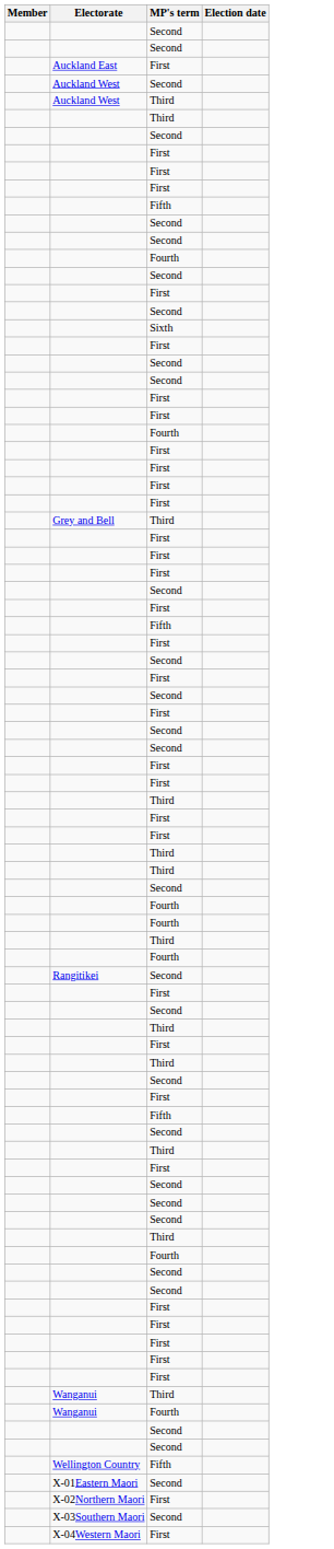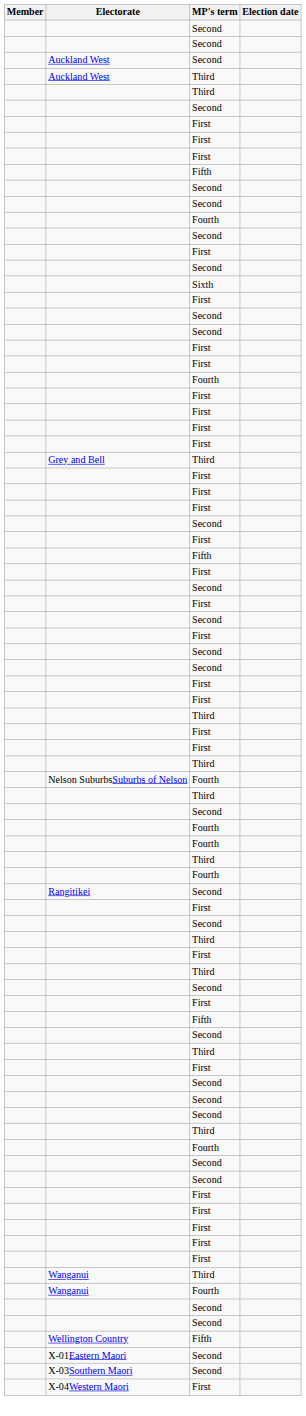 <table class="wikitable sortable">
 <tr>
 <th>Member </th>
 <th>Electorate </th>
 <th>MP's term </th>
 <th>Election date </th>
 </tr>
 <tr>
 <td></td>
 <td></td>
 <td>Second</td>
 <td></td>
 </tr>
 <tr>
 <td></td>
 <td></td>
 <td>Second</td>
-<td></td>
-</tr>
-<tr>
-<td></td>
-<td><a href='#'>Auckland East</a></td>
-<td>First</td>
 <td></td>
 </tr>
 <tr>
 <td></td>
 <td><a href='#'>Auckland West</a></td>
 <td>Second</td>
 <td></td>
 </tr>
 <tr>
 <td></td>
 <td><a href='#'>Auckland West</a></td>
 <td>Third</td>
 <td></td>
 </tr>
 <tr>
 <td></td>
 <td></td>
 <td>Third</td>
 <td></td>
 </tr>
 <tr>
 <td></td>
 <td></td>
 <td>Second</td>
 <td></td>
 </tr>
 <tr>
 <td></td>
 <td></td>
 <td>First</td>
 <td></td>
 </tr>
 <tr>
 <td></td>
 <td></td>
 <td>First</td>
 <td></td>
 </tr>
 <tr>
 <td></td>
 <td></td>
 <td>First</td>
 <td></td>
 </tr>
 <tr>
 <td></td>
 <td></td>
 <td>Fifth</td>
 <td></td>
 </tr>
 <tr>
 <td></td>
 <td></td>
 <td>Second</td>
 <td></td>
 </tr>
 <tr>
 <td></td>
 <td></td>
 <td>Second</td>
 <td></td>
 </tr>
 <tr>
 <td></td>
 <td></td>
 <td>Fourth</td>
 <td></td>
 </tr>
 <tr>
 <td></td>
 <td></td>
 <td>Second</td>
 <td></td>
 </tr>
 <tr>
 <td></td>
 <td></td>
 <td>First</td>
 <td></td>
 </tr>
 <tr>
 <td></td>
 <td></td>
 <td>Second</td>
 <td></td>
 </tr>
 <tr>
 <td></td>
 <td></td>
 <td>Sixth</td>
 <td></td>
 </tr>
 <tr>
 <td></td>
 <td></td>
 <td>First</td>
 <td></td>
 </tr>
 <tr>
 <td></td>
 <td></td>
 <td>Second</td>
 <td></td>
 </tr>
 <tr>
 <td></td>
 <td></td>
 <td>Second</td>
 <td></td>
 </tr>
 <tr>
 <td></td>
 <td></td>
 <td>First</td>
 <td></td>
 </tr>
 <tr>
 <td></td>
 <td></td>
 <td>First</td>
 <td></td>
 </tr>
 <tr>
 <td></td>
 <td></td>
 <td>Fourth</td>
 <td></td>
 </tr>
 <tr>
 <td></td>
 <td></td>
 <td>First</td>
 <td></td>
 </tr>
 <tr>
 <td></td>
 <td></td>
 <td>First</td>
 <td></td>
 </tr>
 <tr>
 <td></td>
 <td></td>
 <td>First</td>
 <td></td>
 </tr>
 <tr>
 <td></td>
 <td></td>
 <td>First</td>
 <td></td>
 </tr>
 <tr>
 <td></td>
 <td><a href='#'>Grey and Bell</a></td>
 <td>Third</td>
 <td></td>
 </tr>
 <tr>
 <td></td>
 <td></td>
 <td>First</td>
 <td></td>
 </tr>
 <tr>
 <td></td>
 <td></td>
 <td>First</td>
 <td></td>
 </tr>
 <tr>
 <td></td>
 <td></td>
 <td>First</td>
 <td></td>
 </tr>
 <tr>
 <td></td>
 <td></td>
 <td>Second</td>
 <td></td>
 </tr>
 <tr>
 <td></td>
 <td></td>
 <td>First</td>
 <td></td>
 </tr>
 <tr>
 <td></td>
 <td></td>
 <td>Fifth</td>
 <td></td>
 </tr>
 <tr>
 <td></td>
 <td></td>
 <td>First</td>
 <td></td>
 </tr>
 <tr>
 <td></td>
 <td></td>
 <td>Second</td>
 <td></td>
 </tr>
 <tr>
 <td></td>
 <td></td>
 <td>First</td>
 <td></td>
 </tr>
 <tr>
 <td></td>
 <td></td>
 <td>Second</td>
 <td></td>
 </tr>
 <tr>
 <td></td>
 <td></td>
 <td>First</td>
 <td></td>
 </tr>
 <tr>
 <td></td>
 <td></td>
 <td>Second</td>
 <td></td>
 </tr>
 <tr>
 <td></td>
 <td></td>
 <td>Second</td>
 <td></td>
 </tr>
 <tr>
 <td></td>
 <td></td>
 <td>First</td>
 <td></td>
 </tr>
 <tr>
 <td></td>
 <td></td>
 <td>First</td>
 <td></td>
 </tr>
 <tr>
 <td></td>
 <td></td>
 <td>Third</td>
 <td></td>
 </tr>
 <tr>
 <td></td>
 <td></td>
 <td>First</td>
 <td></td>
 </tr>
 <tr>
 <td></td>
 <td></td>
 <td>First</td>
 <td></td>
 </tr>
 <tr>
 <td></td>
 <td></td>
 <td>Third</td>
 <td></td>
 </tr>
 <tr>
 <td></td>
+<td><span>Nelson Suburbs</span><a href='#'>Suburbs of Nelson</a></td>
+<td>Fourth</td>
+<td></td>
+</tr>
+<tr>
+<td></td>
 <td></td>
 <td>Third</td>
 <td></td>
 </tr>
 <tr>
 <td></td>
 <td></td>
 <td>Second</td>
 <td></td>
 </tr>
 <tr>
 <td></td>
 <td></td>
 <td>Fourth</td>
 <td></td>
 </tr>
 <tr>
 <td></td>
 <td></td>
 <td>Fourth</td>
 <td></td>
 </tr>
 <tr>
 <td></td>
 <td></td>
 <td>Third</td>
 <td></td>
 </tr>
 <tr>
 <td></td>
 <td></td>
 <td>Fourth</td>
 <td></td>
 </tr>
 <tr>
 <td></td>
 <td><a href='#'>Rangitikei</a></td>
 <td>Second</td>
 <td></td>
 </tr>
 <tr>
 <td></td>
 <td></td>
 <td>First</td>
 <td></td>
 </tr>
 <tr>
 <td></td>
 <td></td>
 <td>Second</td>
 <td></td>
 </tr>
 <tr>
 <td></td>
 <td></td>
 <td>Third</td>
 <td></td>
 </tr>
 <tr>
 <td></td>
 <td></td>
 <td>First</td>
 <td></td>
 </tr>
 <tr>
 <td></td>
 <td></td>
 <td>Third</td>
 <td></td>
 </tr>
 <tr>
 <td></td>
 <td></td>
 <td>Second</td>
 <td></td>
 </tr>
 <tr>
 <td></td>
 <td></td>
 <td>First</td>
 <td></td>
 </tr>
 <tr>
 <td></td>
 <td></td>
 <td>Fifth</td>
 <td></td>
 </tr>
 <tr>
 <td></td>
 <td></td>
 <td>Second</td>
 <td></td>
 </tr>
 <tr>
 <td></td>
 <td></td>
 <td>Third</td>
 <td></td>
 </tr>
 <tr>
 <td></td>
 <td></td>
 <td>First</td>
 <td></td>
 </tr>
 <tr>
 <td></td>
 <td></td>
 <td>Second</td>
 <td></td>
 </tr>
 <tr>
 <td></td>
 <td></td>
 <td>Second</td>
 <td></td>
 </tr>
 <tr>
 <td></td>
 <td></td>
 <td>Second</td>
 <td></td>
 </tr>
 <tr>
 <td></td>
 <td></td>
 <td>Third</td>
 <td></td>
 </tr>
 <tr>
 <td></td>
 <td></td>
 <td>Fourth</td>
 <td></td>
 </tr>
 <tr>
 <td></td>
 <td></td>
 <td>Second</td>
 <td></td>
 </tr>
 <tr>
 <td></td>
 <td></td>
 <td>Second</td>
 <td></td>
 </tr>
 <tr>
 <td></td>
 <td></td>
 <td>First</td>
 <td></td>
 </tr>
 <tr>
 <td></td>
 <td></td>
 <td>First</td>
 <td></td>
 </tr>
 <tr>
 <td></td>
 <td></td>
 <td>First</td>
 <td></td>
 </tr>
 <tr>
 <td></td>
 <td></td>
 <td>First</td>
 <td></td>
 </tr>
 <tr>
 <td></td>
 <td></td>
 <td>First</td>
 <td></td>
 </tr>
 <tr>
 <td></td>
 <td><a href='#'>Wanganui</a></td>
 <td>Third</td>
 <td></td>
 </tr>
 <tr>
 <td></td>
 <td><a href='#'>Wanganui</a></td>
 <td>Fourth</td>
 <td></td>
 </tr>
 <tr>
 <td></td>
 <td></td>
 <td>Second</td>
 <td></td>
 </tr>
 <tr>
 <td></td>
 <td></td>
 <td>Second</td>
 <td></td>
 </tr>
 <tr>
 <td></td>
 <td><a href='#'>Wellington Country</a></td>
 <td>Fifth</td>
 <td></td>
 </tr>
 <tr>
 <td></td>
 <td><span>X-01</span><a href='#'>Eastern Maori</a></td>
 <td>Second</td>
 <td></td>
 </tr>
 <tr>
 <td></td>
-<td><span>X-02</span><a href='#'>Northern Maori</a></td>
-<td>First</td>
-<td></td>
-</tr>
-<tr>
-<td></td>
 <td><span>X-03</span><a href='#'>Southern Maori</a></td>
 <td>Second</td>
 <td></td>
 </tr>
 <tr>
 <td></td>
 <td><span>X-04</span><a href='#'>Western Maori</a></td>
 <td>First</td>
 <td></td>
 </tr>
 </table>
